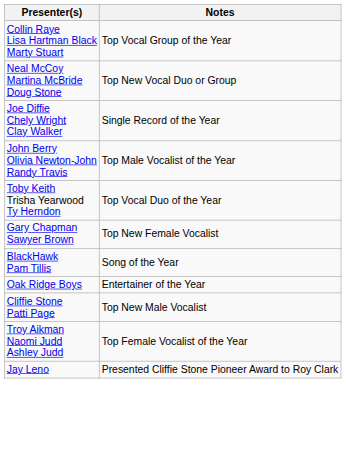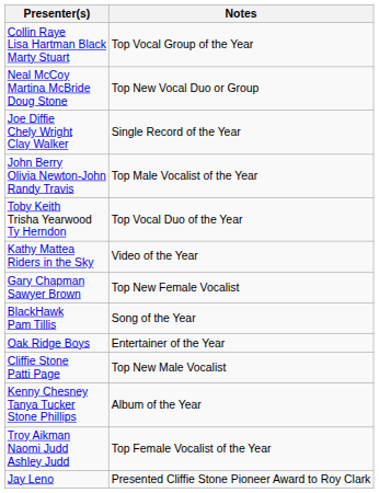 <table class="wikitable">
 <tr>
 <th>Presenter(s)</th>
 <th>Notes</th>
 </tr>
 <tr>
 <td><a href='#'>Collin Raye</a><br><a href='#'>Lisa Hartman Black</a><br><a href='#'>Marty Stuart</a></td>
 <td>Top Vocal Group of the Year</td>
 </tr>
 <tr>
 <td><a href='#'>Neal McCoy</a><br><a href='#'>Martina McBride</a><br><a href='#'>Doug Stone</a></td>
 <td>Top New Vocal Duo or Group</td>
 </tr>
 <tr>
 <td><a href='#'>Joe Diffie</a><br><a href='#'>Chely Wright</a><br><a href='#'>Clay Walker</a></td>
 <td>Single Record of the Year</td>
 </tr>
 <tr>
 <td><a href='#'>John Berry</a><br><a href='#'>Olivia Newton-John</a><br><a href='#'>Randy Travis</a></td>
 <td>Top Male Vocalist of the Year</td>
 </tr>
 <tr>
 <td><a href='#'>Toby Keith</a><br>Trisha Yearwood<br><a href='#'>Ty Herndon</a></td>
 <td>Top Vocal Duo of the Year</td>
 </tr>
 <tr>
+<td><a href='#'>Kathy Mattea</a><br><a href='#'>Riders in the Sky</a></td>
+<td>Video of the Year</td>
+</tr>
+<tr>
 <td><a href='#'>Gary Chapman</a><br><a href='#'>Sawyer Brown</a></td>
 <td>Top New Female Vocalist</td>
 </tr>
 <tr>
 <td><a href='#'>BlackHawk</a><br><a href='#'>Pam Tillis</a></td>
 <td>Song of the Year</td>
 </tr>
 <tr>
 <td><a href='#'>Oak Ridge Boys</a></td>
 <td>Entertainer of the Year</td>
 </tr>
 <tr>
 <td><a href='#'>Cliffie Stone</a><br><a href='#'>Patti Page</a></td>
 <td>Top New Male Vocalist</td>
 </tr>
 <tr>
+<td><a href='#'>Kenny Chesney</a><br><a href='#'>Tanya Tucker</a><br><a href='#'>Stone Phillips</a></td>
+<td>Album of the Year</td>
+</tr>
+<tr>
 <td><a href='#'>Troy Aikman</a><br><a href='#'>Naomi Judd</a><br><a href='#'>Ashley Judd</a></td>
 <td>Top Female Vocalist of the Year</td>
 </tr>
 <tr>
 <td><a href='#'>Jay Leno</a></td>
 <td>Presented Cliffie Stone Pioneer Award to Roy Clark</td>
 </tr>
 </table>
